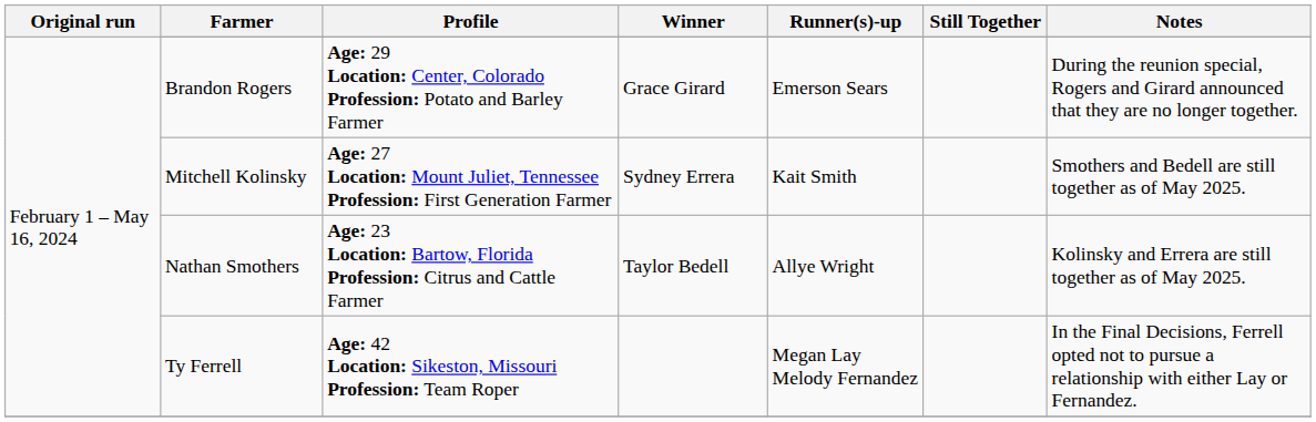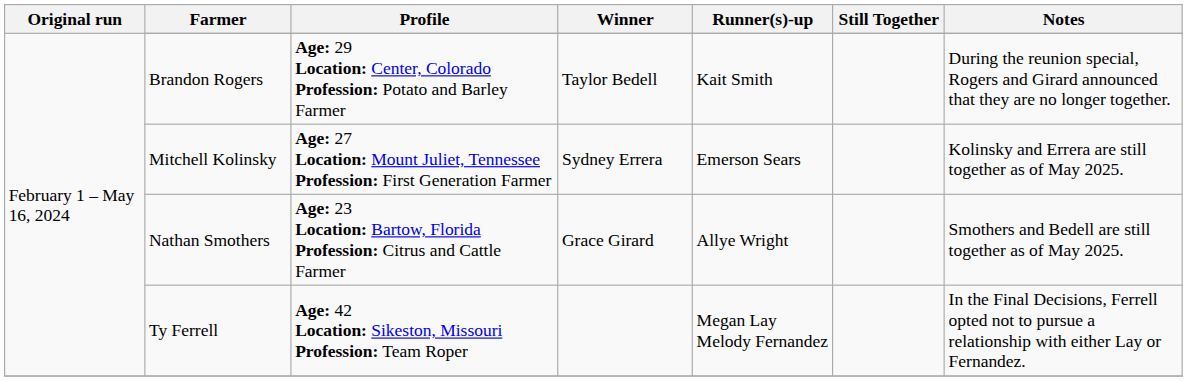 <table class="wikitable plainrowheaders" style="font-size:95%;">
 <tr>
 <th width=115>Original run</th>
 <th width=120>Farmer</th>
 <th width=225>Profile</th>
 <th width=110>Winner</th>
 <th width=115>Runner(s)-up</th>
 <th width=90>Still Together</th>
 <th width=200>Notes</th>
 </tr>
 <tr>
 <td rowspan="5">February 1 – May 16, 2024</td>
 </tr>
 <tr>
 <td>Brandon Rogers</td>
 <td><strong>Age:</strong> 29 <br><strong>Location:</strong> <a href='#'>Center, Colorado</a>  <br><strong>Profession:</strong> Potato and Barley Farmer</td>
-<td>Grace Girard</td>
-<td>Emerson Sears</td>
+<td>Taylor Bedell</td>
+<td>Kait Smith</td>
 <td></td>
 <td>During the reunion special, Rogers and Girard announced that they are no longer together.</td>
 </tr>
 <tr>
 <td>Mitchell Kolinsky</td>
 <td><strong>Age:</strong> 27 <br><strong>Location:</strong> <a href='#'>Mount Juliet, Tennessee</a>  <br><strong>Profession:</strong> First Generation Farmer</td>
 <td>Sydney Errera</td>
-<td>Kait Smith</td>
+<td>Emerson Sears</td>
 <td></td>
-<td>Smothers and Bedell are still together as of May 2025.</td>
+<td>Kolinsky and Errera are still together as of May 2025.</td>
 </tr>
 <tr>
 <td>Nathan Smothers</td>
 <td><strong>Age:</strong> 23 <br><strong>Location:</strong> <a href='#'>Bartow, Florida</a>  <br><strong>Profession:</strong> Citrus and Cattle Farmer</td>
-<td>Taylor Bedell</td>
+<td>Grace Girard</td>
 <td>Allye Wright</td>
 <td></td>
-<td>Kolinsky and Errera are still together as of May 2025.</td>
+<td>Smothers and Bedell are still together as of May 2025.</td>
 </tr>
 <tr>
 <td>Ty Ferrell</td>
 <td><strong>Age:</strong> 42 <br><strong>Location:</strong> <a href='#'>Sikeston, Missouri</a>  <br><strong>Profession:</strong> Team Roper</td>
 <td></td>
 <td>Megan Lay<br>Melody Fernandez</td>
 <td></td>
 <td>In the Final Decisions, Ferrell opted not to pursue a relationship with either Lay or Fernandez.</td>
 </tr>
 <tr>
 </tr>
 </table>
